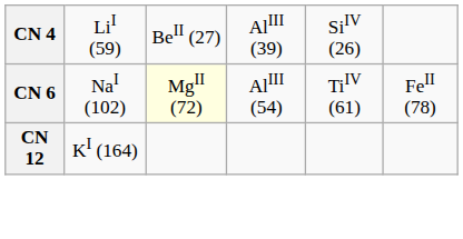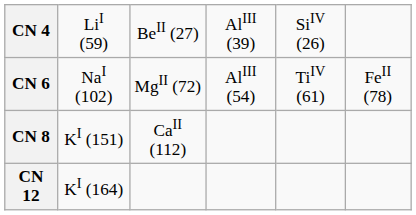 <table class="wikitable" style="float:right; margin-top:0; margin-left:1em; text-align:center; font-size:10pt; line-height:11pt; width:25%;">
 <tr>
 <th>CN 4</th>
 <td>Li<sup>I</sup><br>(59)</td>
 <td>Be<sup>II</sup> (27)</td>
 <td>Al<sup>III</sup> (39)</td>
 <td>Si<sup>IV</sup> (26)</td>
 <td></td>
 </tr>
 <tr>
 <th>CN 6</th>
 <td>Na<sup>I</sup> (102)</td>
-<td style="background: lightyellow;">Mg<sup>II</sup> (72)</td>
+<td>Mg<sup>II</sup> (72)</td>
 <td>Al<sup>III</sup> (54)</td>
 <td>Ti<sup>IV</sup> (61)</td>
 <td>Fe<sup>II</sup> (78)</td>
+</tr>
+<tr>
+<th>CN 8</th>
+<td>K<sup>I</sup> (151)</td>
+<td>Ca<sup>II</sup> (112)</td>
+<td></td>
+<td></td>
+<td></td>
 </tr>
 <tr>
 <th>CN 12</th>
 <td>K<sup>I</sup> (164)</td>
 <td></td>
 <td></td>
 <td></td>
 <td></td>
 </tr>
 </table>
